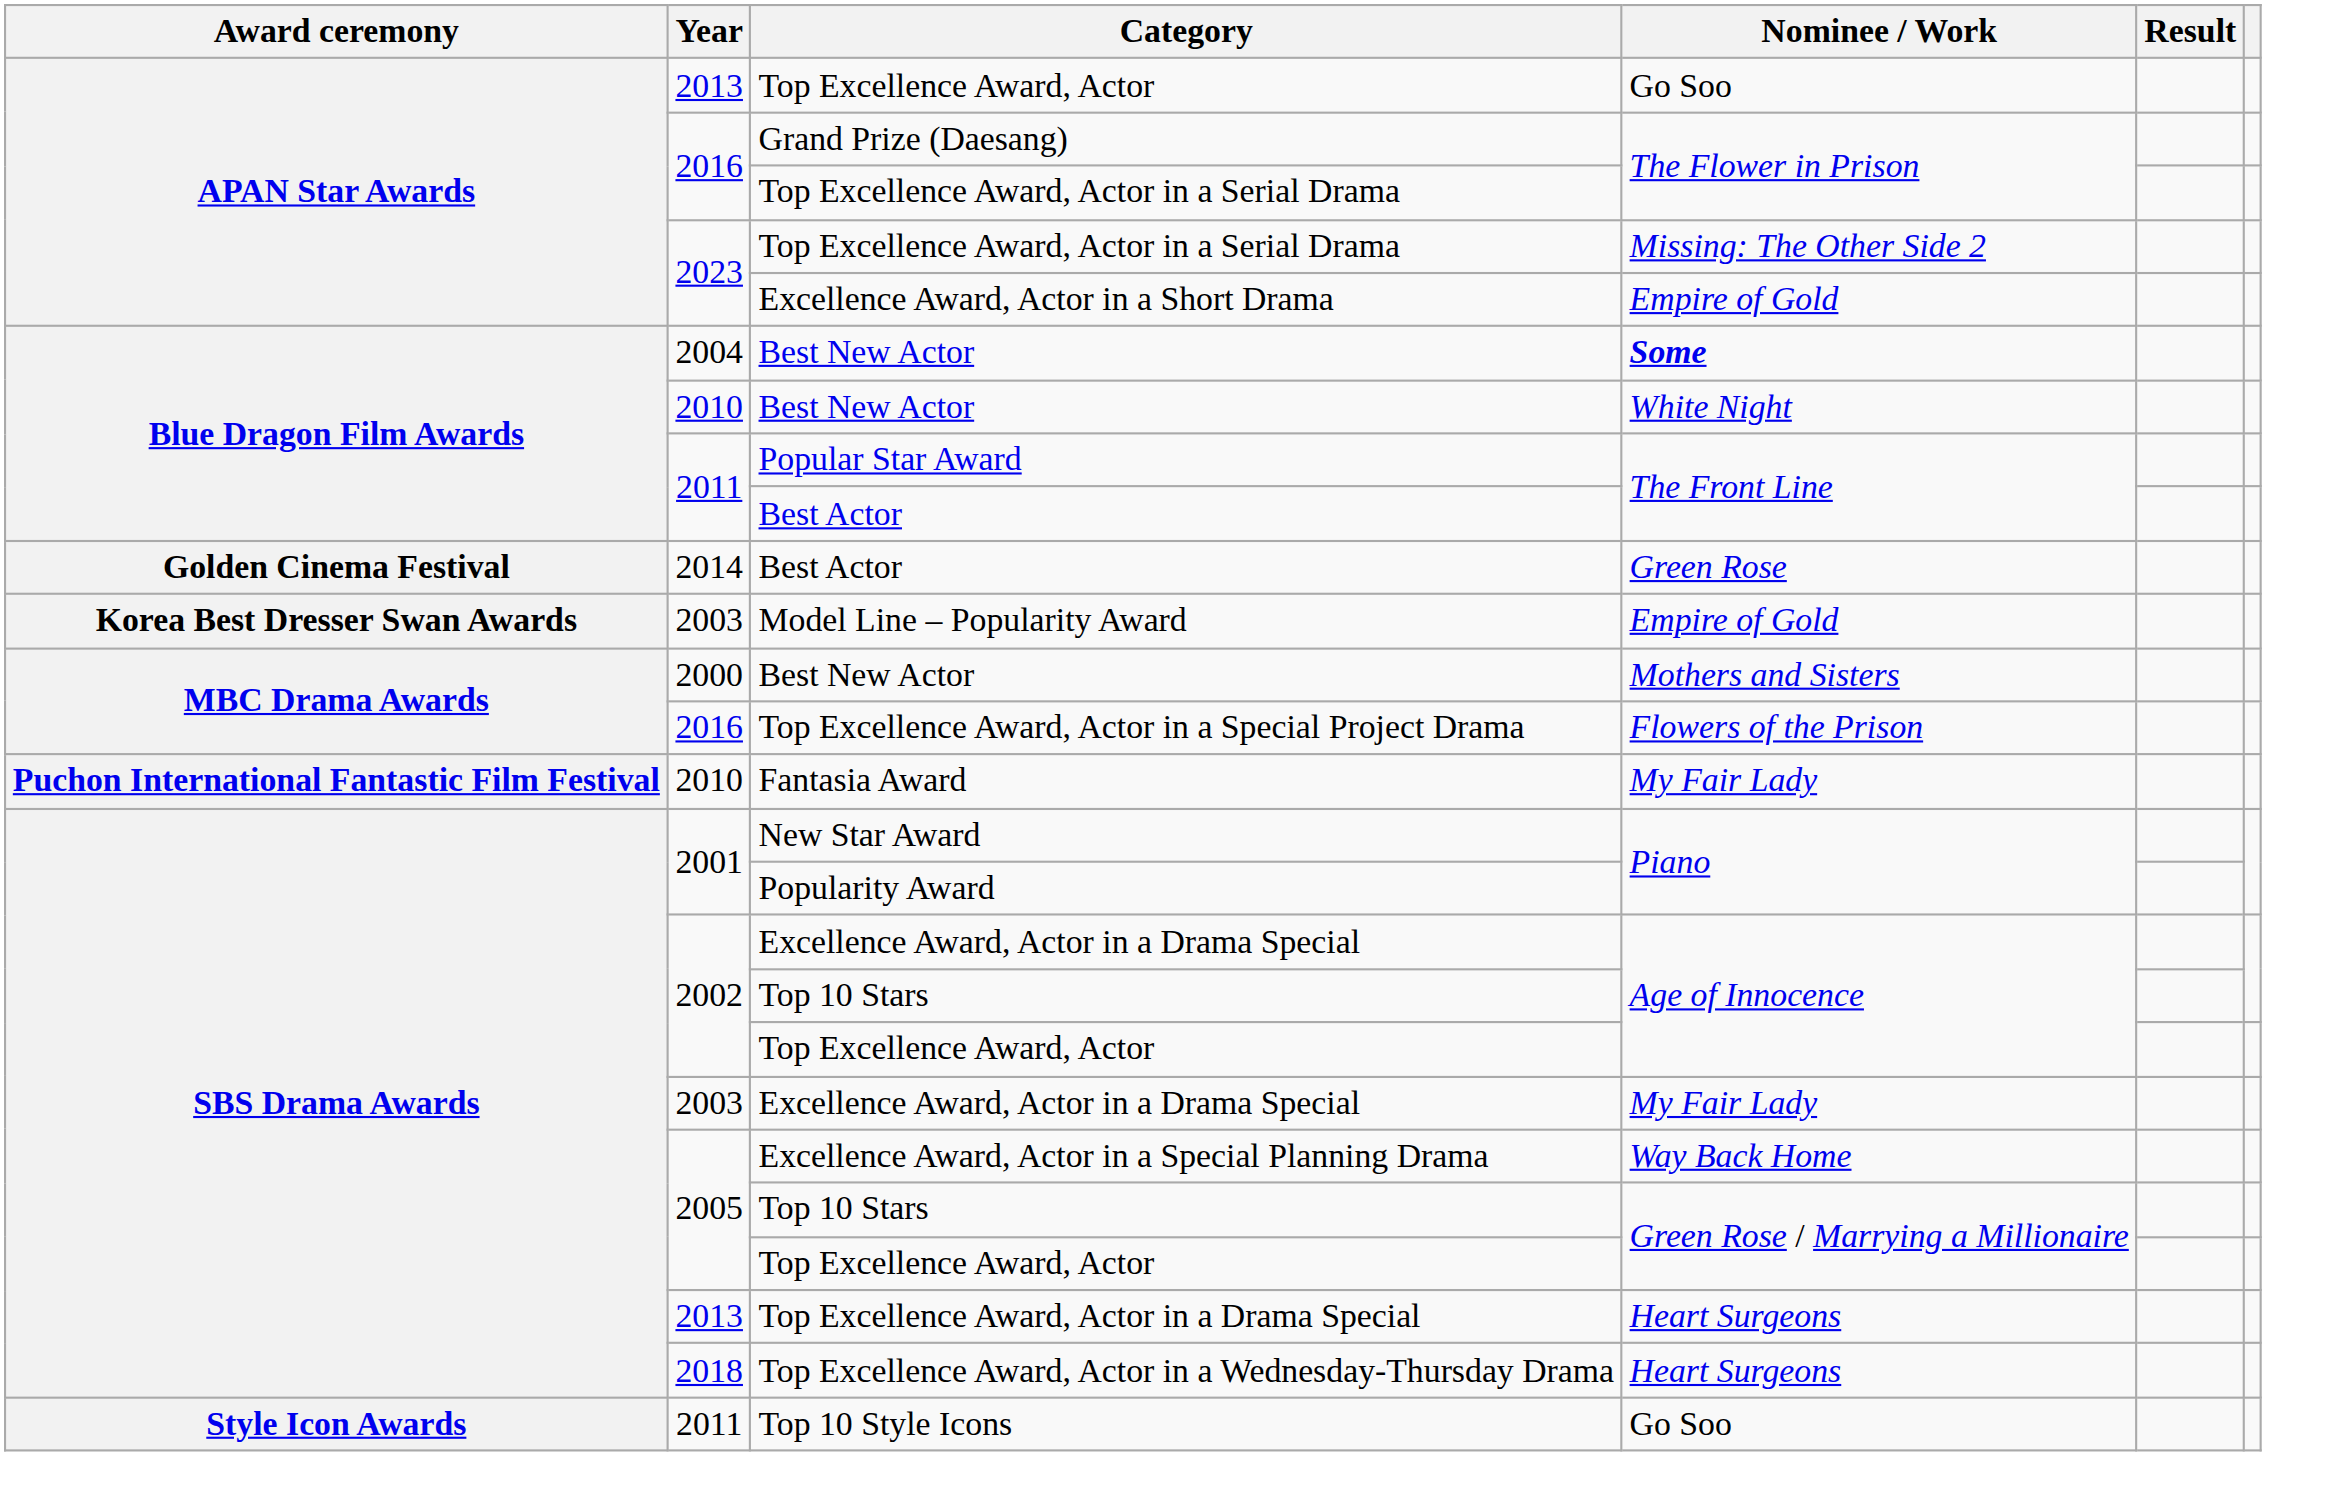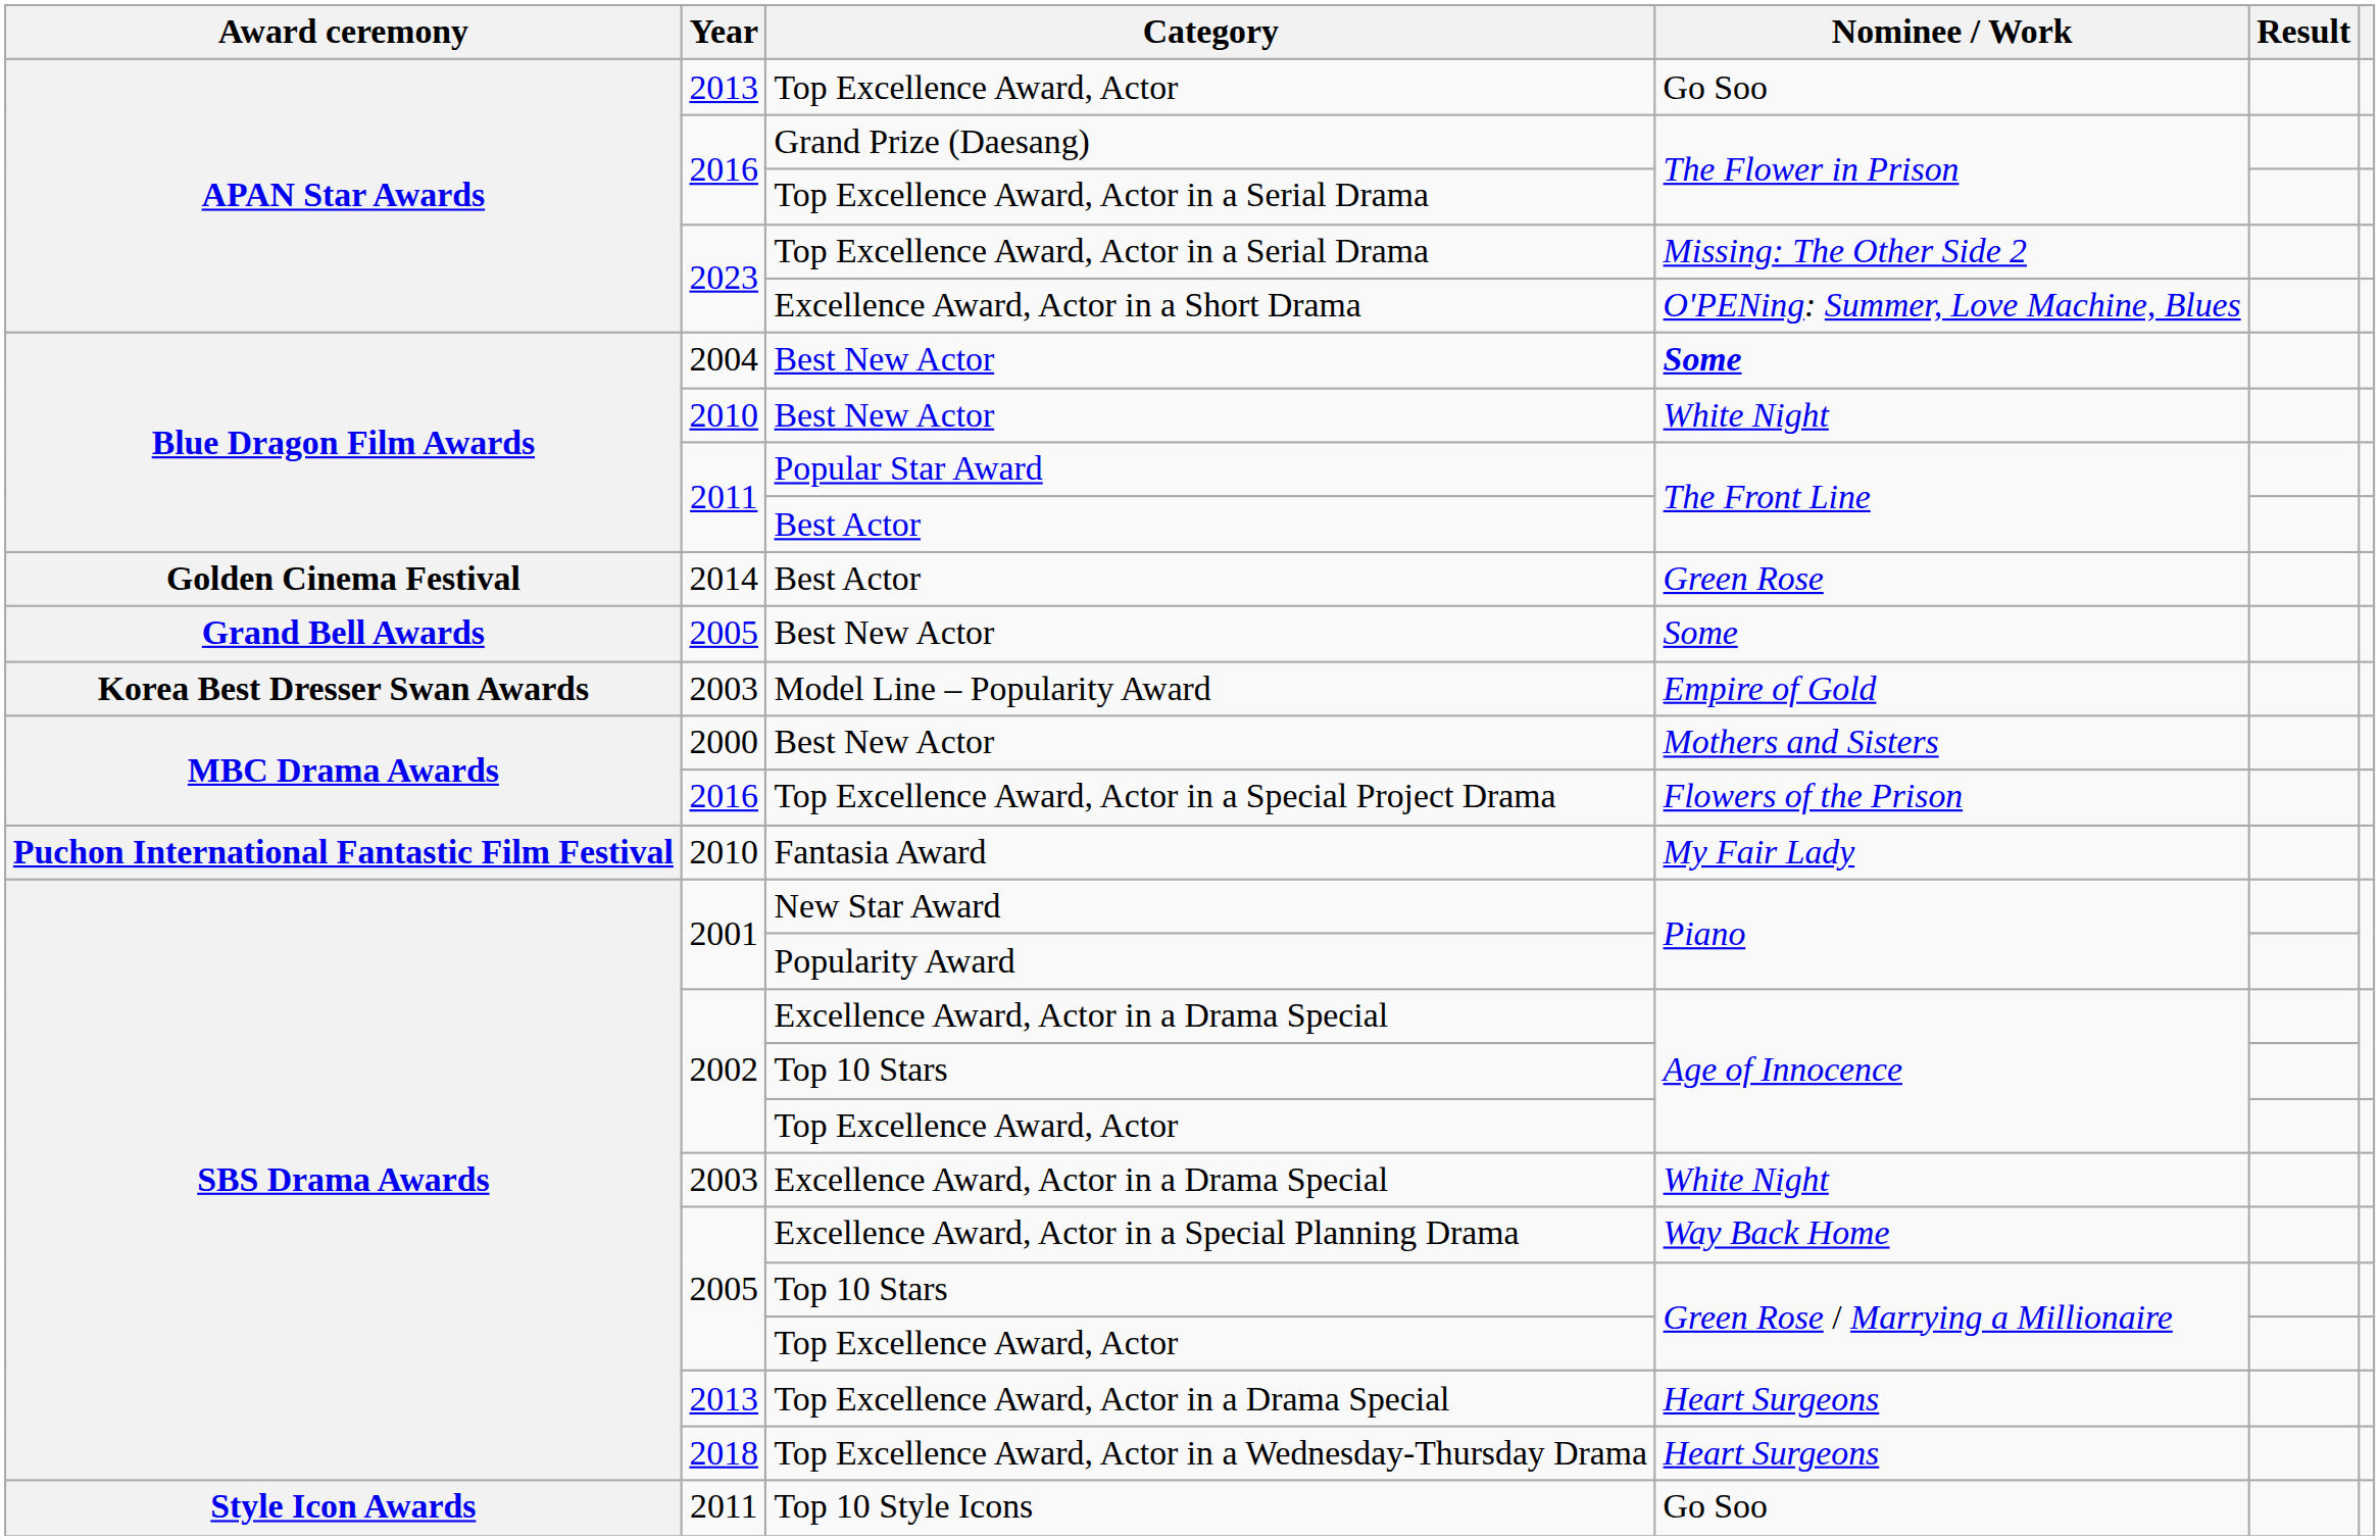 <table class="wikitable plainrowheaders sortable">
 <tr>
 <th scope="col">Award ceremony</th>
 <th scope="col">Year</th>
 <th scope="col">Category</th>
 <th scope="col">Nominee / Work</th>
 <th scope="col">Result</th>
 <th scope="col" class="unsortable"></th>
 </tr>
 <tr>
 <th scope="row" rowspan="5"><a href='#'>APAN Star Awards</a></th>
 <td style="text-align:center"><a href='#'>2013</a></td>
 <td>Top Excellence Award, Actor</td>
 <td>Go Soo</td>
 <td></td>
 <td></td>
 </tr>
 <tr>
 <td style="text-align:center" rowspan="2"><a href='#'>2016</a></td>
 <td>Grand Prize (Daesang)</td>
 <td rowspan="2"><em><a href='#'>The Flower in Prison</a></em></td>
 <td></td>
 <td></td>
 </tr>
 <tr>
 <td>Top Excellence Award, Actor in a Serial Drama</td>
 <td></td>
 <td></td>
 </tr>
 <tr>
 <td style="text-align:center" rowspan="2"><a href='#'>2023</a></td>
 <td>Top Excellence Award, Actor in a Serial Drama</td>
 <td><em><a href='#'>Missing: The Other Side 2</a></em></td>
 <td></td>
 <td style="text-align:center"></td>
 </tr>
 <tr>
 <td>Excellence Award, Actor in a Short Drama</td>
-<td><em><a href='#'>Empire of Gold</a></em></td>
+<td><em><a href='#'>O'PENing</a>: <a href='#'>Summer, Love Machine, Blues</a></em></td>
 <td></td>
 <td style="text-align:center"></td>
 </tr>
 <tr>
 <th scope="row" rowspan="4"><a href='#'>Blue Dragon Film Awards</a></th>
 <td style="text-align:center">2004</td>
 <td><a href='#'>Best New Actor</a></td>
 <td><strong><em><a href='#'>Some</a></em></strong></td>
 <td></td>
 <td></td>
 </tr>
 <tr>
 <td style="text-align:center"><a href='#'>2010</a></td>
 <td><a href='#'>Best New Actor</a></td>
 <td><em><a href='#'>White Night</a></em></td>
 <td></td>
 <td></td>
 </tr>
 <tr>
 <td style="text-align:center" rowspan="2"><a href='#'>2011</a></td>
 <td><a href='#'>Popular Star Award</a></td>
 <td rowspan="2"><em><a href='#'>The Front Line</a></em></td>
 <td></td>
 <td style="text-align:center"></td>
 </tr>
 <tr>
 <td><a href='#'>Best Actor</a></td>
 <td></td>
 <td></td>
 </tr>
 <tr>
 <th scope="row">Golden Cinema Festival</th>
 <td style="text-align:center">2014</td>
 <td>Best Actor</td>
 <td><em><a href='#'>Green Rose</a></em></td>
+<td></td>
+<td style="text-align:center"></td>
+</tr>
+<tr>
+<th scope="row"><a href='#'>Grand Bell Awards</a></th>
+<td style="text-align:center"><a href='#'>2005</a></td>
+<td>Best New Actor</td>
+<td><em><a href='#'>Some</a></em></td>
 <td></td>
 <td style="text-align:center"></td>
 </tr>
 <tr>
 <th scope="row">Korea Best Dresser Swan Awards</th>
 <td style="text-align:center">2003</td>
 <td>Model Line – Popularity Award</td>
 <td><em><a href='#'>Empire of Gold</a></em></td>
 <td></td>
 <td style="text-align:center"></td>
 </tr>
 <tr>
 <th scope="row" rowspan="2"><a href='#'>MBC Drama Awards</a></th>
 <td style="text-align:center">2000</td>
 <td>Best New Actor</td>
 <td><em><a href='#'>Mothers and Sisters</a></em></td>
 <td></td>
 <td style="text-align:center"></td>
 </tr>
 <tr>
 <td style="text-align:center"><a href='#'>2016</a></td>
 <td>Top Excellence Award, Actor in a Special Project Drama</td>
 <td><em><a href='#'>Flowers of the Prison</a></em></td>
 <td></td>
 <td></td>
 </tr>
 <tr>
 <th scope="row"><a href='#'>Puchon International Fantastic Film Festival</a></th>
 <td style="text-align:center">2010</td>
 <td>Fantasia Award</td>
 <td><em><a href='#'>My Fair Lady</a></em></td>
 <td></td>
 <td style="text-align:center"></td>
 </tr>
 <tr>
 <th scope="row" rowspan="11"><a href='#'>SBS Drama Awards</a></th>
 <td style="text-align:center" rowspan="2">2001</td>
 <td>New Star Award</td>
 <td rowspan="2"><em><a href='#'>Piano</a></em></td>
 <td></td>
 <td style="text-align:center" rowspan="2"></td>
 </tr>
 <tr>
 <td>Popularity Award</td>
 <td></td>
 </tr>
 <tr>
 <td style="text-align:center" rowspan="3">2002</td>
 <td>Excellence Award, Actor in a Drama Special</td>
 <td rowspan="3"><em><a href='#'>Age of Innocence</a></em></td>
 <td></td>
 <td style="text-align:center" rowspan="2"></td>
 </tr>
 <tr>
 <td>Top 10 Stars</td>
 <td></td>
 </tr>
 <tr>
 <td>Top Excellence Award, Actor</td>
 <td></td>
 <td></td>
 </tr>
 <tr>
 <td style="text-align:center">2003</td>
 <td>Excellence Award, Actor in a Drama Special</td>
-<td><em><a href='#'>My Fair Lady</a></em></td>
+<td><em><a href='#'>White Night</a></em></td>
 <td></td>
 <td></td>
 </tr>
 <tr>
 <td style="text-align:center" rowspan="3">2005</td>
 <td>Excellence Award, Actor in a Special Planning Drama</td>
 <td><em><a href='#'>Way Back Home</a></em></td>
 <td></td>
 <td style="text-align:center"></td>
 </tr>
 <tr>
 <td>Top 10 Stars</td>
 <td rowspan="2"><em><a href='#'>Green Rose</a></em> / <em><a href='#'>Marrying a Millionaire</a></em></td>
 <td></td>
 <td style="text-align:center"></td>
 </tr>
 <tr>
 <td>Top Excellence Award, Actor</td>
 <td></td>
 <td></td>
 </tr>
 <tr>
 <td style="text-align:center"><a href='#'>2013</a></td>
 <td>Top Excellence Award, Actor in a Drama Special</td>
 <td><em><a href='#'>Heart Surgeons</a></em></td>
 <td></td>
 <td></td>
 </tr>
 <tr>
 <td style="text-align:center"><a href='#'>2018</a></td>
 <td>Top Excellence Award, Actor in a Wednesday-Thursday Drama</td>
 <td><em><a href='#'>Heart Surgeons</a></em></td>
 <td></td>
 <td style="text-align:center"></td>
 </tr>
 <tr>
 <th scope="row"><a href='#'>Style Icon Awards</a></th>
 <td style="text-align:center">2011</td>
 <td>Top 10 Style Icons</td>
 <td>Go Soo</td>
 <td></td>
 <td style="text-align:center"></td>
 </tr>
 </table>
